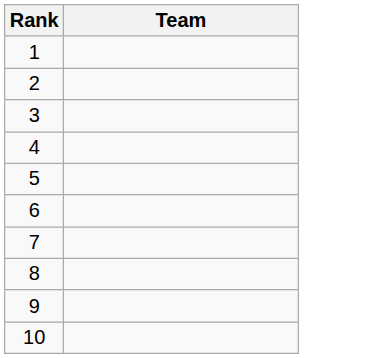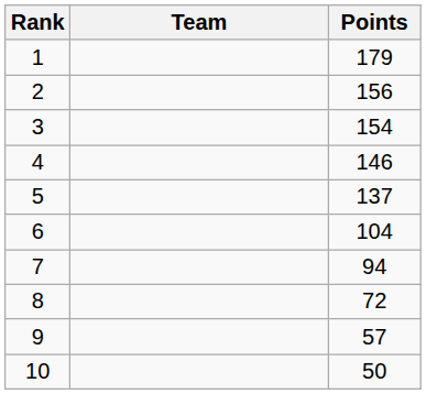 <table class="wikitable" style="text-align:center;">
 <tr>
 <th width=40>Rank</th>
 <th width=180>Team</th>
+<th width=60>Points</th>
 </tr>
 <tr>
 <td>1</td>
 <td align=left></td>
+<td>179</td>
 </tr>
 <tr>
 <td>2</td>
 <td align=left></td>
+<td>156</td>
 </tr>
 <tr>
 <td>3</td>
 <td align=left></td>
+<td>154</td>
 </tr>
 <tr>
 <td>4</td>
 <td align=left></td>
+<td>146</td>
 </tr>
 <tr>
 <td>5</td>
 <td align=left></td>
+<td>137</td>
 </tr>
 <tr>
 <td>6</td>
 <td align=left></td>
+<td>104</td>
 </tr>
 <tr>
 <td>7</td>
 <td align=left></td>
+<td>94</td>
 </tr>
 <tr>
 <td>8</td>
 <td align=left></td>
+<td>72</td>
 </tr>
 <tr>
 <td>9</td>
 <td align=left></td>
+<td>57</td>
 </tr>
 <tr>
 <td>10</td>
 <td align=left></td>
+<td>50</td>
 </tr>
 </table>
